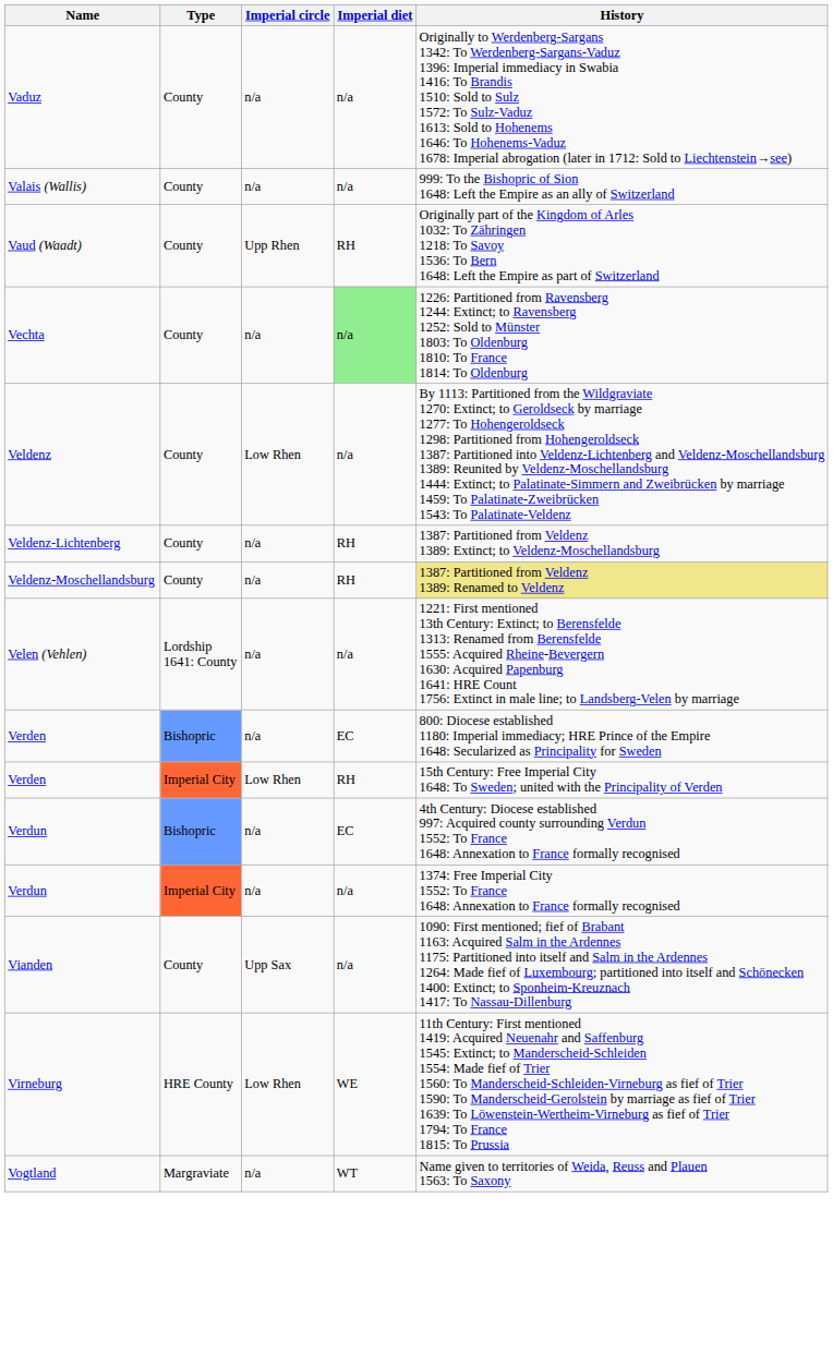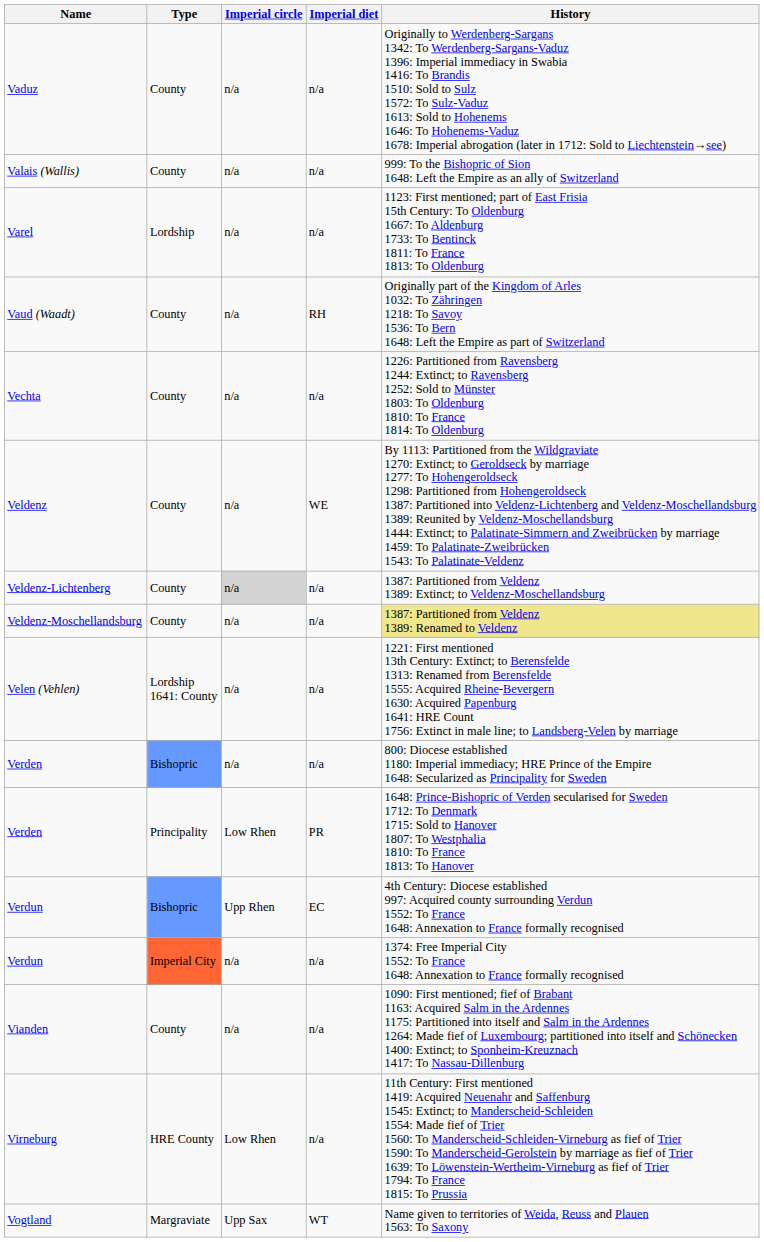 <table class="wikitable sortable">
 <tr>
 <th>Name</th>
 <th>Type</th>
 <th><a href='#'>Imperial circle</a></th>
 <th><a href='#'>Imperial diet</a></th>
 <th width=50%>History</th>
 </tr>
 <tr>
 <td> <a href='#'>Vaduz</a></td>
 <td>County</td>
 <td>n/a</td>
 <td>n/a</td>
 <td>Originally to <a href='#'>Werdenberg-Sargans</a><br>1342: To <a href='#'>Werdenberg-Sargans-Vaduz</a><br>1396: Imperial immediacy in Swabia<br>1416: To <a href='#'>Brandis</a><br>1510: Sold to <a href='#'>Sulz</a><br>1572: To <a href='#'>Sulz-Vaduz</a><br>1613: Sold to <a href='#'>Hohenems</a><br>1646: To <a href='#'>Hohenems-Vaduz</a><br>1678: Imperial abrogation (later in 1712: Sold to <a href='#'>Liechtenstein</a>→<a href='#'>see</a>)</td>
 </tr>
 <tr>
 <td> <a href='#'>Valais</a> <em>(Wallis)</em></td>
 <td>County</td>
 <td>n/a</td>
 <td>n/a</td>
 <td>999: To the <a href='#'>Bishopric of Sion</a><br>1648: Left the Empire as an ally of <a href='#'>Switzerland</a></td>
 </tr>
 <tr>
+<td> <a href='#'>Varel</a></td>
+<td>Lordship</td>
+<td>n/a</td>
+<td>n/a</td>
+<td>1123: First mentioned; part of <a href='#'>East Frisia</a><br>15th Century: To <a href='#'>Oldenburg</a><br>1667: To <a href='#'>Aldenburg</a><br>1733: To <a href='#'>Bentinck</a><br>1811: To <a href='#'>France</a><br>1813: To <a href='#'>Oldenburg</a></td>
+</tr>
+<tr>
 <td> <a href='#'>Vaud</a> <em>(Waadt)</em></td>
 <td>County</td>
-<td>Upp Rhen</td>
+<td>n/a</td>
 <td>RH</td>
 <td>Originally part of the <a href='#'>Kingdom of Arles</a><br>1032: To <a href='#'>Zähringen</a><br>1218: To <a href='#'>Savoy</a><br>1536: To <a href='#'>Bern</a><br>1648: Left the Empire as part of <a href='#'>Switzerland</a></td>
 </tr>
 <tr>
 <td> <a href='#'>Vechta</a></td>
 <td>County</td>
 <td>n/a</td>
-<td style="background: lightgreen;">n/a</td>
+<td>n/a</td>
 <td>1226: Partitioned from <a href='#'>Ravensberg</a><br>1244: Extinct; to <a href='#'>Ravensberg</a><br>1252: Sold to <a href='#'>Münster</a><br>1803: To <a href='#'>Oldenburg</a><br>1810: To <a href='#'>France</a><br>1814: To <a href='#'>Oldenburg</a></td>
 </tr>
 <tr>
 <td> <a href='#'>Veldenz</a></td>
 <td>County</td>
-<td>Low Rhen</td>
 <td>n/a</td>
+<td>WE</td>
 <td>By 1113: Partitioned from the <a href='#'>Wildgraviate</a><br>1270: Extinct; to <a href='#'>Geroldseck</a> by marriage<br>1277: To <a href='#'>Hohengeroldseck</a><br>1298: Partitioned from <a href='#'>Hohengeroldseck</a><br>1387: Partitioned into <a href='#'>Veldenz-Lichtenberg</a> and <a href='#'>Veldenz-Moschellandsburg</a><br>1389: Reunited by <a href='#'>Veldenz-Moschellandsburg</a><br>1444: Extinct; to <a href='#'>Palatinate-Simmern and Zweibrücken</a> by marriage<br>1459: To <a href='#'>Palatinate-Zweibrücken</a><br>1543: To <a href='#'>Palatinate-Veldenz</a></td>
 </tr>
 <tr>
 <td> <a href='#'>Veldenz-Lichtenberg</a></td>
 <td>County</td>
+<td style="background: lightgrey;">n/a</td>
 <td>n/a</td>
-<td>RH</td>
 <td>1387: Partitioned from <a href='#'>Veldenz</a><br>1389: Extinct; to <a href='#'>Veldenz-Moschellandsburg</a></td>
 </tr>
 <tr>
 <td> <a href='#'>Veldenz-Moschellandsburg</a></td>
 <td>County</td>
 <td>n/a</td>
-<td>RH</td>
+<td>n/a</td>
 <td style="background: khaki;">1387: Partitioned from <a href='#'>Veldenz</a><br>1389: Renamed to <a href='#'>Veldenz</a></td>
 </tr>
 <tr>
 <td> <a href='#'>Velen</a> <em>(Vehlen)</em></td>
 <td>Lordship<br>1641: County</td>
 <td>n/a</td>
 <td>n/a</td>
 <td>1221: First mentioned<br>13th Century: Extinct; to <a href='#'>Berensfelde</a><br>1313: Renamed from <a href='#'>Berensfelde</a><br>1555: Acquired <a href='#'>Rheine</a>-<a href='#'>Bevergern</a><br>1630: Acquired <a href='#'>Papenburg</a><br>1641: HRE Count<br>1756: Extinct in male line; to <a href='#'>Landsberg-Velen</a> by marriage</td>
 </tr>
 <tr>
 <td> <a href='#'>Verden</a></td>
 <td style="background:#69f">Bishopric</td>
 <td>n/a</td>
-<td>EC</td>
+<td>n/a</td>
 <td> 800: Diocese established<br>1180: Imperial immediacy; HRE Prince of the Empire<br>1648: Secularized as <a href='#'>Principality</a> for <a href='#'>Sweden</a></td>
 </tr>
 <tr>
 <td> <a href='#'>Verden</a></td>
-<td style="background:#f63">Imperial City</td>
+<td>Principality</td>
 <td>Low Rhen</td>
-<td>RH</td>
-<td>15th Century: Free Imperial City<br>1648: To <a href='#'>Sweden</a>; united with the <a href='#'>Principality of Verden</a></td>
+<td>PR</td>
+<td>1648: <a href='#'>Prince-Bishopric of Verden</a> secularised for <a href='#'>Sweden</a><br>1712: To <a href='#'>Denmark</a><br>1715: Sold to <a href='#'>Hanover</a><br>1807: To <a href='#'>Westphalia</a><br>1810: To <a href='#'>France</a><br>1813: To <a href='#'>Hanover</a></td>
 </tr>
 <tr>
 <td> <a href='#'>Verdun</a></td>
 <td style="background:#69f">Bishopric</td>
-<td>n/a</td>
+<td>Upp Rhen</td>
 <td>EC</td>
 <td>4th Century: Diocese established<br>997: Acquired county surrounding <a href='#'>Verdun</a><br>1552: To <a href='#'>France</a><br>1648: Annexation to <a href='#'>France</a> formally recognised</td>
 </tr>
 <tr>
 <td> <a href='#'>Verdun</a></td>
 <td style="background:#f63">Imperial City</td>
 <td>n/a</td>
 <td>n/a</td>
 <td>1374: Free Imperial City<br>1552: To <a href='#'>France</a><br>1648: Annexation to <a href='#'>France</a> formally recognised</td>
 </tr>
 <tr>
 <td> <a href='#'>Vianden</a></td>
 <td>County</td>
-<td>Upp Sax</td>
+<td>n/a</td>
 <td>n/a</td>
 <td>1090: First mentioned; fief of <a href='#'>Brabant</a><br>1163: Acquired <a href='#'>Salm in the Ardennes</a><br>1175: Partitioned into itself and <a href='#'>Salm in the Ardennes</a><br>1264: Made fief of <a href='#'>Luxembourg</a>; partitioned into itself and <a href='#'>Schönecken</a><br>1400: Extinct; to <a href='#'>Sponheim-Kreuznach</a><br>1417: To <a href='#'>Nassau-Dillenburg</a></td>
 </tr>
 <tr>
 <td> <a href='#'>Virneburg</a></td>
 <td>HRE County</td>
 <td>Low Rhen</td>
-<td>WE</td>
+<td>n/a</td>
 <td>11th Century: First mentioned<br>1419: Acquired <a href='#'>Neuenahr</a> and <a href='#'>Saffenburg</a><br>1545: Extinct; to <a href='#'>Manderscheid-Schleiden</a><br>1554: Made fief of <a href='#'>Trier</a><br>1560: To <a href='#'>Manderscheid-Schleiden-Virneburg</a> as fief of <a href='#'>Trier</a><br>1590: To <a href='#'>Manderscheid-Gerolstein</a> by marriage as fief of <a href='#'>Trier</a><br>1639: To <a href='#'>Löwenstein-Wertheim-Virneburg</a> as fief of <a href='#'>Trier</a><br>1794: To <a href='#'>France</a><br>1815: To <a href='#'>Prussia</a></td>
 </tr>
 <tr>
 <td> <a href='#'>Vogtland</a></td>
 <td>Margraviate</td>
-<td>n/a</td>
+<td>Upp Sax</td>
 <td>WT</td>
 <td>Name given to territories of <a href='#'>Weida</a>, <a href='#'>Reuss</a> and <a href='#'>Plauen</a><br>1563: To <a href='#'>Saxony</a></td>
 </tr>
 </table>
